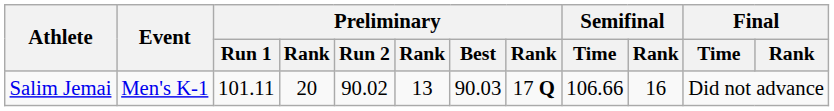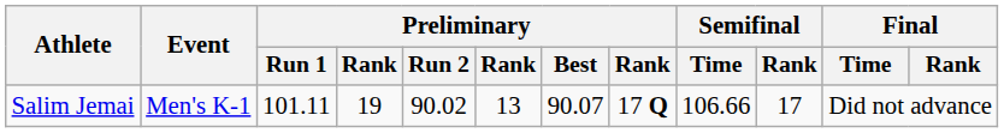 <table class="wikitable" style="font-size:90%">
 <tr>
 <th rowspan=2>Athlete</th>
 <th rowspan=2>Event</th>
 <th colspan=6>Preliminary</th>
 <th colspan=2>Semifinal</th>
 <th colspan=2>Final</th>
 </tr>
 <tr style="font-size:95%">
 <th>Run 1</th>
 <th>Rank</th>
 <th>Run 2</th>
 <th>Rank</th>
 <th>Best</th>
 <th>Rank</th>
 <th>Time</th>
 <th>Rank</th>
 <th>Time</th>
 <th>Rank</th>
 </tr>
 <tr align=center>
 <td align=left><a href='#'>Salim Jemai</a></td>
 <td align=left><a href='#'>Men's K-1</a></td>
 <td>101.11</td>
-<td>20</td>
+<td>19</td>
 <td>90.02</td>
 <td>13</td>
-<td>90.03</td>
+<td>90.07</td>
 <td>17 <strong>Q</strong></td>
 <td>106.66</td>
-<td>16</td>
+<td>17</td>
 <td colspan=2>Did not advance</td>
 </tr>
 </table>
